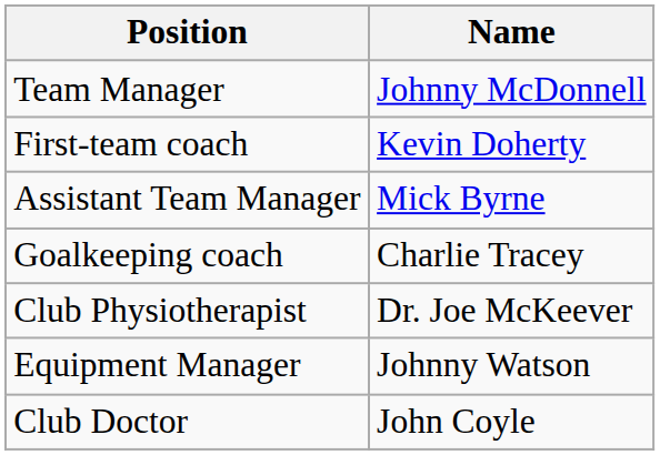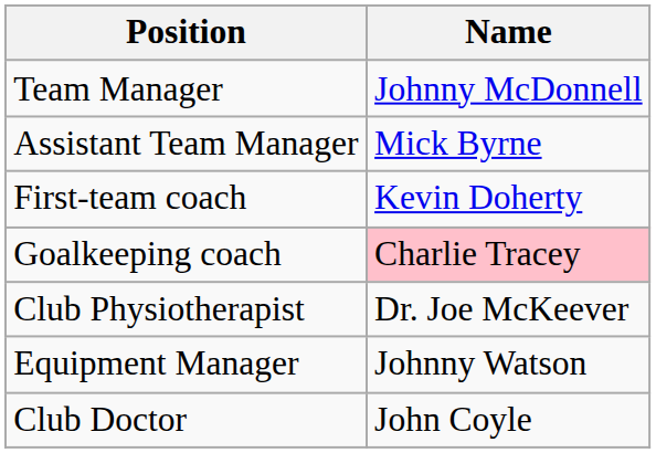 <table class="wikitable">
 <tr>
 <th>Position</th>
 <th>Name</th>
 </tr>
 <tr>
 <td>Team Manager</td>
 <td><a href='#'>Johnny McDonnell</a></td>
 </tr>
 <tr>
+<td>Assistant Team Manager</td>
+<td><a href='#'>Mick Byrne</a></td>
+</tr>
+<tr>
 <td>First-team coach</td>
 <td><a href='#'>Kevin Doherty</a></td>
 </tr>
 <tr>
-<td>Assistant Team Manager</td>
-<td><a href='#'>Mick Byrne</a></td>
-</tr>
-<tr>
 <td>Goalkeeping coach</td>
-<td>Charlie Tracey</td>
+<td style="background: pink;">Charlie Tracey</td>
 </tr>
 <tr>
 <td>Club Physiotherapist</td>
 <td>Dr. Joe McKeever</td>
 </tr>
 <tr>
 <td>Equipment Manager</td>
 <td>Johnny Watson</td>
 </tr>
 <tr>
 <td>Club Doctor</td>
 <td>John Coyle</td>
 </tr>
 </table>
